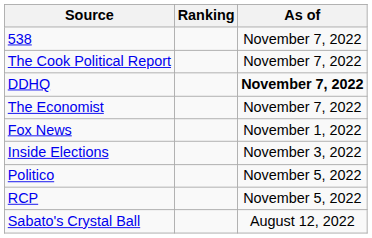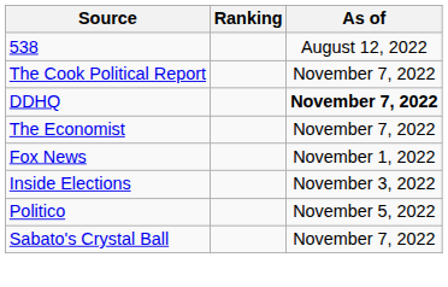 <table class="wikitable" style="text-align:center">
 <tr>
 <th>Source</th>
 <th>Ranking</th>
 <th>As of</th>
 </tr>
 <tr>
 <td style="text-align:left;"><a href='#'>538</a></td>
 <td></td>
-<td>November 7, 2022</td>
+<td>August 12, 2022</td>
 </tr>
 <tr>
 <td align=left><a href='#'>The Cook Political Report</a></td>
 <td></td>
 <td>November 7, 2022</td>
 </tr>
 <tr>
 <td style="text-align:left;"><a href='#'>DDHQ</a></td>
 <td></td>
 <td><strong>November 7, 2022</strong></td>
 </tr>
 <tr>
 <td align="left"><a href='#'>The Economist</a></td>
 <td></td>
 <td>November 7, 2022</td>
 </tr>
 <tr>
 <td align="left"><a href='#'>Fox News</a></td>
 <td></td>
 <td>November 1, 2022</td>
 </tr>
 <tr>
 <td align=left><a href='#'>Inside Elections</a></td>
 <td></td>
 <td>November 3, 2022</td>
 </tr>
 <tr>
 <td style="text-align:left;"><a href='#'>Politico</a></td>
 <td></td>
 <td>November 5, 2022</td>
 </tr>
 <tr>
-<td style="text-align:left;"><a href='#'>RCP</a></td>
-<td></td>
-<td>November 5, 2022</td>
-</tr>
-<tr>
 <td align=left><a href='#'>Sabato's Crystal Ball</a></td>
 <td></td>
-<td>August 12, 2022</td>
+<td>November 7, 2022</td>
 </tr>
 </table>
